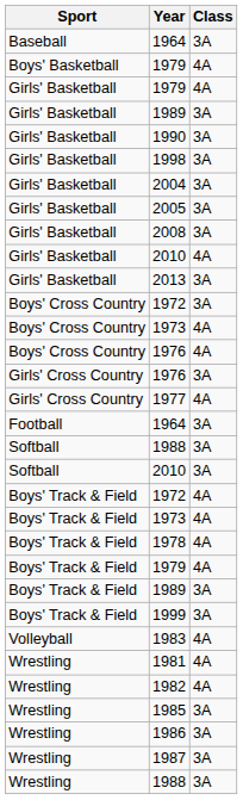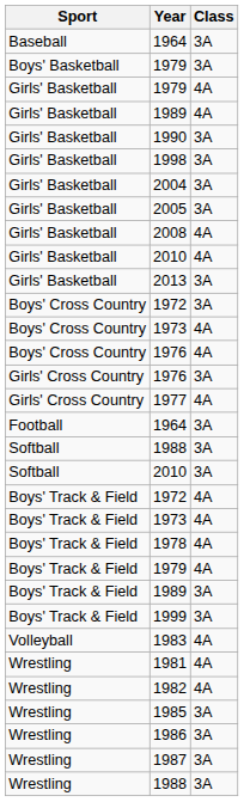 <table class="wikitable">
 <tr>
 <th>Sport</th>
 <th>Year</th>
 <th>Class</th>
 </tr>
 <tr>
 <td>Baseball</td>
 <td>1964</td>
 <td>3A</td>
 </tr>
 <tr>
 <td>Boys' Basketball</td>
 <td>1979</td>
-<td>4A</td>
+<td>3A</td>
 </tr>
 <tr>
 <td>Girls' Basketball</td>
 <td>1979</td>
 <td>4A</td>
 </tr>
 <tr>
 <td>Girls' Basketball</td>
 <td>1989</td>
-<td>3A</td>
+<td>4A</td>
 </tr>
 <tr>
 <td>Girls' Basketball</td>
 <td>1990</td>
 <td>3A</td>
 </tr>
 <tr>
 <td>Girls' Basketball</td>
 <td>1998</td>
 <td>3A</td>
 </tr>
 <tr>
 <td>Girls' Basketball</td>
 <td>2004</td>
 <td>3A</td>
 </tr>
 <tr>
 <td>Girls' Basketball</td>
 <td>2005</td>
 <td>3A</td>
 </tr>
 <tr>
 <td>Girls' Basketball</td>
 <td>2008</td>
-<td>3A</td>
+<td>4A</td>
 </tr>
 <tr>
 <td>Girls' Basketball</td>
 <td>2010</td>
 <td>4A</td>
 </tr>
 <tr>
 <td>Girls' Basketball</td>
 <td>2013</td>
 <td>3A</td>
 </tr>
 <tr>
 <td>Boys' Cross Country</td>
 <td>1972</td>
 <td>3A</td>
 </tr>
 <tr>
 <td>Boys' Cross Country</td>
 <td>1973</td>
 <td>4A</td>
 </tr>
 <tr>
 <td>Boys' Cross Country</td>
 <td>1976</td>
 <td>4A</td>
 </tr>
 <tr>
 <td>Girls' Cross Country</td>
 <td>1976</td>
 <td>3A</td>
 </tr>
 <tr>
 <td>Girls' Cross Country</td>
 <td>1977</td>
 <td>4A</td>
 </tr>
 <tr>
 <td>Football</td>
 <td>1964</td>
 <td>3A</td>
 </tr>
 <tr>
 <td>Softball</td>
 <td>1988</td>
 <td>3A</td>
 </tr>
 <tr>
 <td>Softball</td>
 <td>2010</td>
 <td>3A</td>
 </tr>
 <tr>
 <td>Boys' Track & Field</td>
 <td>1972</td>
 <td>4A</td>
 </tr>
 <tr>
 <td>Boys' Track & Field</td>
 <td>1973</td>
 <td>4A</td>
 </tr>
 <tr>
 <td>Boys' Track & Field</td>
 <td>1978</td>
 <td>4A</td>
 </tr>
 <tr>
 <td>Boys' Track & Field</td>
 <td>1979</td>
 <td>4A</td>
 </tr>
 <tr>
 <td>Boys' Track & Field</td>
 <td>1989</td>
 <td>3A</td>
 </tr>
 <tr>
 <td>Boys' Track & Field</td>
 <td>1999</td>
 <td>3A</td>
 </tr>
 <tr>
 <td>Volleyball</td>
 <td>1983</td>
 <td>4A</td>
 </tr>
 <tr>
 <td>Wrestling</td>
 <td>1981</td>
 <td>4A</td>
 </tr>
 <tr>
 <td>Wrestling</td>
 <td>1982</td>
 <td>4A</td>
 </tr>
 <tr>
 <td>Wrestling</td>
 <td>1985</td>
 <td>3A</td>
 </tr>
 <tr>
 <td>Wrestling</td>
 <td>1986</td>
 <td>3A</td>
 </tr>
 <tr>
 <td>Wrestling</td>
 <td>1987</td>
 <td>3A</td>
 </tr>
 <tr>
 <td>Wrestling</td>
 <td>1988</td>
 <td>3A</td>
 </tr>
 </table>
